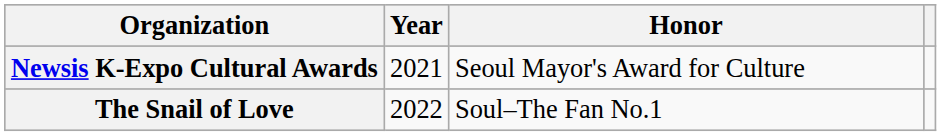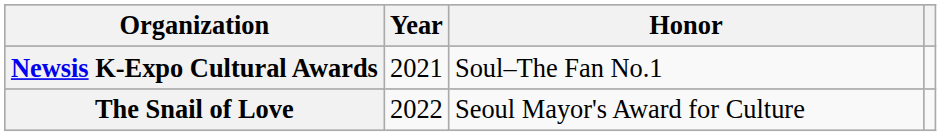 <table class="wikitable sortable plainrowheaders">
 <tr>
 <th scope="col">Organization</th>
 <th scope="col">Year</th>
 <th width="280">Honor</th>
 <th scope="col" class="unsortable"></th>
 </tr>
 <tr>
 <th scope="row"><a href='#'>Newsis</a> K-Expo Cultural Awards</th>
 <td>2021</td>
-<td>Seoul Mayor's Award for Culture</td>
+<td>Soul–The Fan No.1</td>
 <td style="text-align:center;"></td>
 </tr>
 <tr>
 <th scope="row">The Snail of Love</th>
 <td>2022</td>
-<td>Soul–The Fan No.1</td>
+<td>Seoul Mayor's Award for Culture</td>
 <td style="text-align:center;"></td>
 </tr>
 </table>
